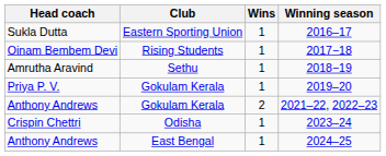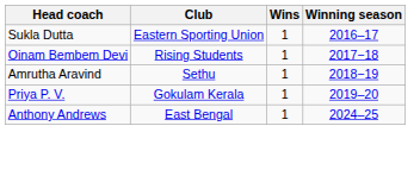 <table class="wikitable" style="text-align:center">
 <tr>
 <th>Head coach</th>
 <th>Club</th>
 <th>Wins</th>
 <th>Winning season</th>
 </tr>
 <tr>
 <td align="left"> Sukla Dutta</td>
 <td><a href='#'>Eastern Sporting Union</a></td>
 <td>1</td>
 <td><a href='#'>2016–17</a></td>
 </tr>
 <tr>
 <td align="left"> <a href='#'>Oinam Bembem Devi</a></td>
 <td><a href='#'>Rising Students</a></td>
 <td>1</td>
 <td><a href='#'>2017−18</a></td>
 </tr>
 <tr>
 <td align="left"> Amrutha Aravind</td>
 <td><a href='#'>Sethu</a></td>
 <td>1</td>
 <td><a href='#'>2018−19</a></td>
 </tr>
 <tr>
 <td align="left"> <a href='#'>Priya P. V.</a></td>
 <td><a href='#'>Gokulam Kerala</a></td>
 <td>1</td>
 <td><a href='#'>2019–20</a></td>
 </tr>
 <tr>
 <td align="left"> <a href='#'>Anthony Andrews</a></td>
-<td><a href='#'>Gokulam Kerala</a></td>
-<td>2</td>
-<td><a href='#'>2021–22</a>, <a href='#'>2022–23</a></td>
-</tr>
-<tr>
-<td align="left"> <a href='#'>Crispin Chettri</a></td>
-<td><a href='#'>Odisha</a></td>
-<td>1</td>
-<td><a href='#'>2023–24</a></td>
-</tr>
-<tr>
-<td align="left"> <a href='#'>Anthony Andrews</a></td>
 <td><a href='#'>East Bengal</a></td>
 <td>1</td>
 <td><a href='#'>2024–25</a></td>
 </tr>
 </table>
